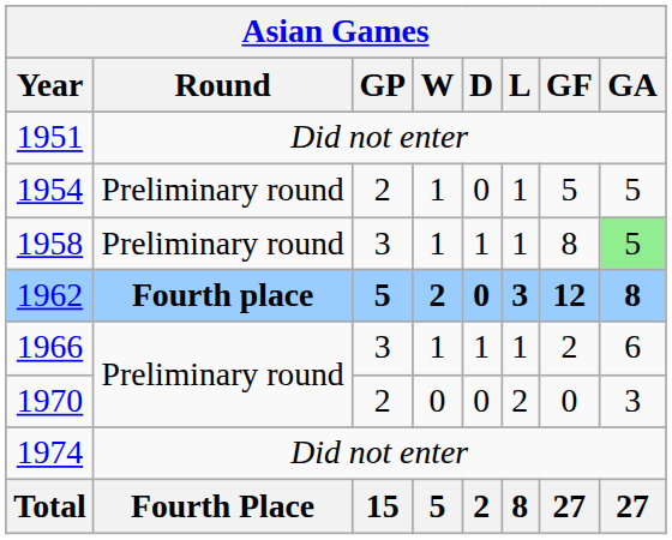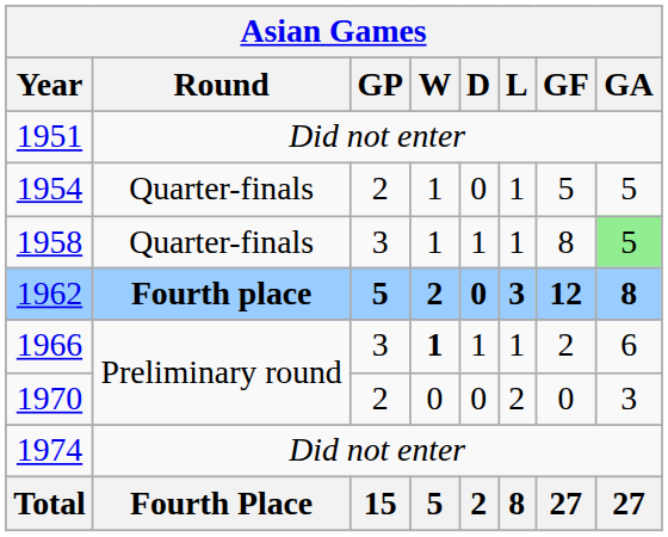 <table class="wikitable" style="text-align: center;">
 <tr>
 <th colspan=8><a href='#'>Asian Games</a></th>
 </tr>
 <tr>
 <th>Year</th>
 <th>Round</th>
 <th>GP</th>
 <th>W</th>
 <th>D</th>
 <th>L</th>
 <th>GF</th>
 <th>GA</th>
 </tr>
 <tr>
 <td> <a href='#'>1951</a></td>
 <td colspan=7><em>Did not enter</em></td>
 </tr>
 <tr>
 <td> <a href='#'>1954</a></td>
-<td>Preliminary round</td>
+<td>Quarter-finals</td>
 <td>2</td>
 <td>1</td>
 <td>0</td>
 <td>1</td>
 <td>5</td>
 <td>5</td>
 </tr>
 <tr>
 <td> <a href='#'>1958</a></td>
-<td>Preliminary round</td>
+<td>Quarter-finals</td>
 <td>3</td>
 <td>1</td>
 <td>1</td>
 <td>1</td>
 <td>8</td>
 <td style="background: lightgreen;">5</td>
 </tr>
 <tr style="background:#9acdff;">
 <td> <a href='#'>1962</a></td>
 <td><strong>Fourth place</strong></td>
 <td><strong>5</strong></td>
 <td><strong>2</strong></td>
 <td><strong>0</strong></td>
 <td><strong>3</strong></td>
 <td><strong>12</strong></td>
 <td><strong>8</strong></td>
 </tr>
 <tr>
 <td> <a href='#'>1966</a></td>
 <td rowspan=2>Preliminary round</td>
 <td>3</td>
-<td>1</td>
+<td><strong>1</strong></td>
 <td>1</td>
 <td>1</td>
 <td>2</td>
 <td>6</td>
 </tr>
 <tr>
 <td> <a href='#'>1970</a></td>
 <td>2</td>
 <td>0</td>
 <td>0</td>
 <td>2</td>
 <td>0</td>
 <td>3</td>
 </tr>
 <tr>
 <td> <a href='#'>1974</a></td>
 <td colspan=7><em>Did not enter</em></td>
 </tr>
 <tr>
 <th><strong>Total</strong></th>
 <th><strong>Fourth Place</strong></th>
 <th><strong>15</strong></th>
 <th><strong>5</strong></th>
 <th><strong>2</strong></th>
 <th><strong>8</strong></th>
 <th><strong>27</strong></th>
 <th><strong>27</strong></th>
 </tr>
 </table>
